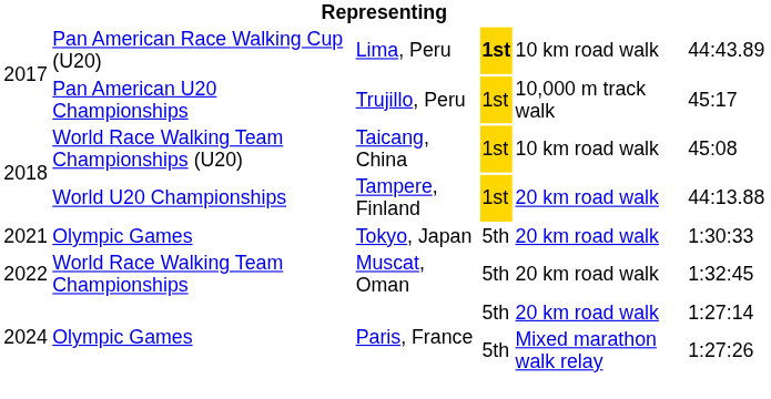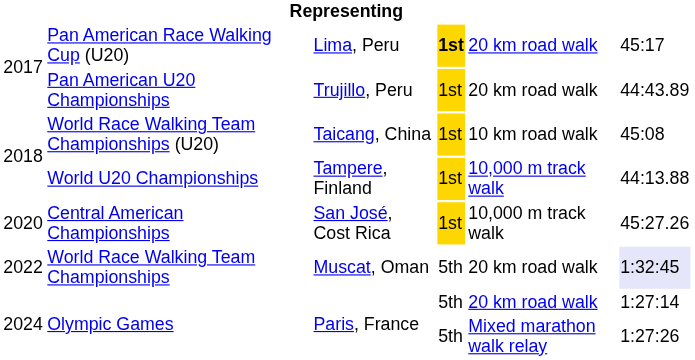 <table>
 <tr>
 <th colspan="6">Representing </th>
 </tr>
 <tr>
 <td rowspan=2>2017</td>
 <td><a href='#'>Pan American Race Walking Cup</a> (U20)</td>
 <td><a href='#'>Lima</a>, Peru</td>
 <td bgcolor=gold><strong>1st</strong></td>
-<td>10 km road walk</td>
-<td>44:43.89</td>
+<td><a href='#'>20 km road walk</a></td>
+<td>45:17</td>
 </tr>
 <tr>
 <td><a href='#'>Pan American U20 Championships</a></td>
 <td><a href='#'>Trujillo</a>, Peru</td>
 <td bgcolor=gold>1st</td>
-<td>10,000 m track walk</td>
-<td>45:17</td>
+<td>20 km road walk</td>
+<td>44:43.89</td>
 </tr>
 <tr>
 <td rowspan=2>2018</td>
 <td><a href='#'>World Race Walking Team Championships</a> (U20)</td>
 <td><a href='#'>Taicang</a>, China</td>
 <td bgcolor=gold>1st</td>
 <td>10 km road walk</td>
 <td>45:08</td>
 </tr>
 <tr>
 <td><a href='#'>World U20 Championships</a></td>
 <td><a href='#'>Tampere</a>, Finland</td>
 <td bgcolor=gold>1st</td>
-<td><a href='#'>20 km road walk</a></td>
+<td><a href='#'>10,000 m track walk</a></td>
 <td>44:13.88</td>
 </tr>
 <tr>
-<td>2021</td>
-<td><a href='#'>Olympic Games</a></td>
-<td><a href='#'>Tokyo</a>, Japan</td>
-<td>5th</td>
-<td><a href='#'>20 km road walk</a></td>
-<td>1:30:33</td>
+<td>2020</td>
+<td><a href='#'>Central American Championships</a></td>
+<td><a href='#'>San José</a>, Cost Rica</td>
+<td bgcolor=gold>1st</td>
+<td>10,000 m track walk</td>
+<td>45:27.26</td>
 </tr>
 <tr>
 <td>2022</td>
 <td><a href='#'>World Race Walking Team Championships</a></td>
 <td><a href='#'>Muscat</a>, Oman</td>
 <td>5th</td>
 <td>20 km road walk</td>
-<td>1:32:45</td>
+<td style="background: lavender;">1:32:45</td>
 </tr>
 <tr>
 <td rowspan=2>2024</td>
 <td rowspan=2><a href='#'>Olympic Games</a></td>
 <td rowspan=2><a href='#'>Paris</a>, France</td>
 <td>5th</td>
 <td><a href='#'>20 km road walk</a></td>
 <td>1:27:14</td>
 </tr>
 <tr>
 <td>5th</td>
 <td><a href='#'>Mixed marathon walk relay</a></td>
 <td>1:27:26</td>
 </tr>
 <tr>
 </tr>
 </table>
